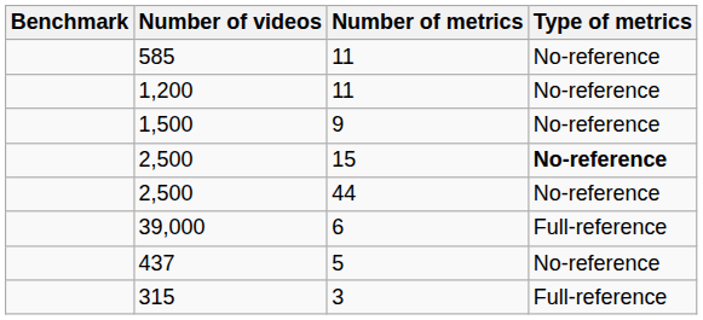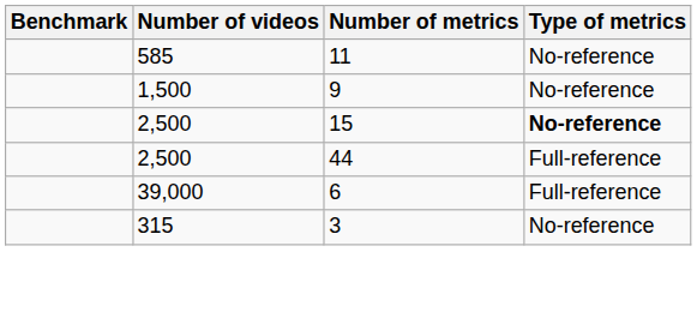 <table class="wikitable">
 <tr>
 <th>Benchmark</th>
 <th>Number of videos</th>
 <th>Number of metrics</th>
 <th>Type of metrics</th>
 </tr>
 <tr>
 <td></td>
 <td>585</td>
-<td>11</td>
-<td>No-reference</td>
-</tr>
-<tr>
-<td></td>
-<td>1,200</td>
 <td>11</td>
 <td>No-reference</td>
 </tr>
 <tr>
 <td></td>
 <td>1,500</td>
 <td>9</td>
 <td>No-reference</td>
 </tr>
 <tr>
 <td></td>
 <td>2,500</td>
 <td>15</td>
 <td><strong>No-reference</strong></td>
 </tr>
 <tr>
 <td></td>
 <td>2,500</td>
 <td>44</td>
-<td>No-reference</td>
+<td>Full-reference</td>
 </tr>
 <tr>
 <td></td>
 <td>39,000</td>
 <td>6</td>
 <td>Full-reference</td>
 </tr>
 <tr>
 <td></td>
-<td>437</td>
-<td>5</td>
+<td>315</td>
+<td>3</td>
 <td>No-reference</td>
 </tr>
-<tr>
-<td></td>
-<td>315</td>
-<td>3</td>
-<td>Full-reference</td>
-</tr>
 </table>
